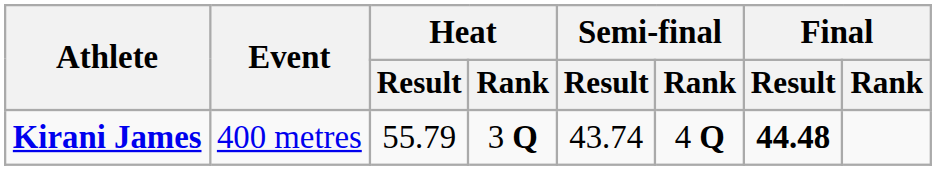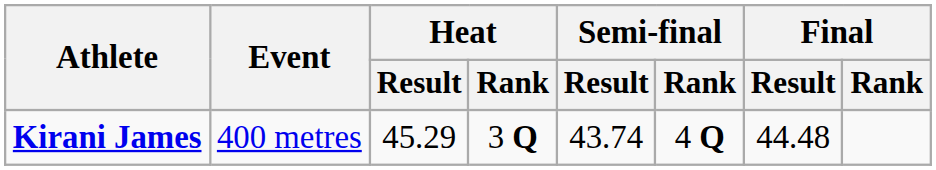 <table class=wikitable style=font-size:90%>
 <tr>
 <th rowspan=2>Athlete</th>
 <th rowspan=2>Event</th>
 <th colspan=2>Heat</th>
 <th colspan=2>Semi-final</th>
 <th colspan=2>Final</th>
 </tr>
 <tr style=font-size:95%>
 <th>Result</th>
 <th>Rank</th>
 <th>Result</th>
 <th>Rank</th>
 <th>Result</th>
 <th>Rank</th>
 </tr>
 <tr align=center>
 <td align=left><strong><a href='#'>Kirani James</a></strong></td>
 <td align=left><a href='#'>400 metres</a></td>
-<td>55.79</td>
+<td>45.29</td>
 <td>3 <strong>Q</strong></td>
 <td>43.74</td>
 <td>4 <strong>Q</strong></td>
-<td><strong>44.48</strong></td>
+<td>44.48</td>
 <td></td>
 </tr>
 </table>
